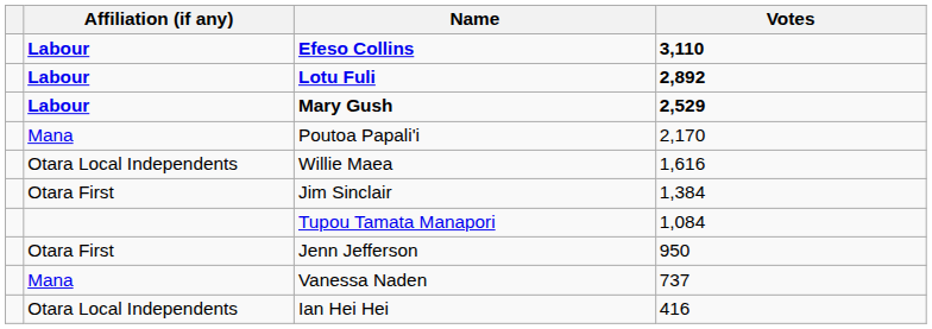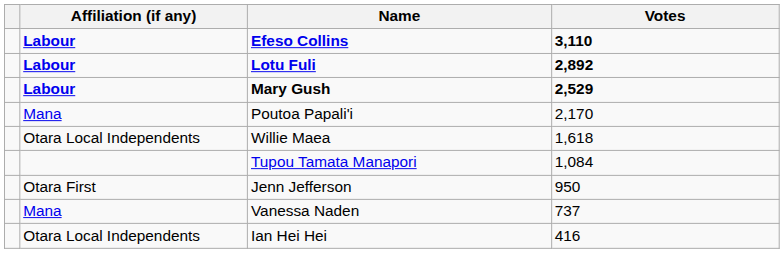 <table class="wikitable" style="width:51%;">
 <tr>
 <th style="width:1%;"></th>
 <th style="width:15%;">Affiliation (if any)</th>
 <th style="width:20%;">Name</th>
 <th style="width:15%;">Votes</th>
 </tr>
 <tr>
 <td bgcolor=></td>
 <td><strong><a href='#'>Labour</a> </strong></td>
 <td><strong><a href='#'>Efeso Collins</a></strong></td>
 <td><strong>3,110</strong></td>
 </tr>
 <tr>
 <td bgcolor=></td>
 <td><strong><a href='#'>Labour</a> </strong></td>
 <td><strong><a href='#'>Lotu Fuli</a></strong></td>
 <td><strong>2,892</strong></td>
 </tr>
 <tr>
 <td bgcolor=></td>
 <td><strong><a href='#'>Labour</a> </strong></td>
 <td><strong>Mary Gush</strong></td>
 <td><strong>2,529</strong></td>
 </tr>
 <tr>
 <td bgcolor=></td>
 <td><a href='#'>Mana</a></td>
 <td>Poutoa Papali'i</td>
 <td>2,170</td>
 </tr>
 <tr>
 <td bgcolor=></td>
 <td>Otara Local Independents</td>
 <td>Willie Maea</td>
-<td>1,616</td>
-</tr>
-<tr>
-<td bgcolor=></td>
-<td>Otara First</td>
-<td>Jim Sinclair</td>
-<td>1,384</td>
+<td>1,618</td>
 </tr>
 <tr>
 <td bgcolor=></td>
 <td></td>
 <td><a href='#'>Tupou Tamata Manapori</a></td>
 <td>1,084</td>
 </tr>
 <tr>
 <td bgcolor=></td>
 <td>Otara First</td>
 <td>Jenn Jefferson</td>
 <td>950</td>
 </tr>
 <tr>
 <td bgcolor=></td>
 <td><a href='#'>Mana</a></td>
 <td>Vanessa Naden</td>
 <td>737</td>
 </tr>
 <tr>
 <td bgcolor=></td>
 <td>Otara Local Independents</td>
 <td>Ian Hei Hei</td>
 <td>416</td>
 </tr>
 </table>
